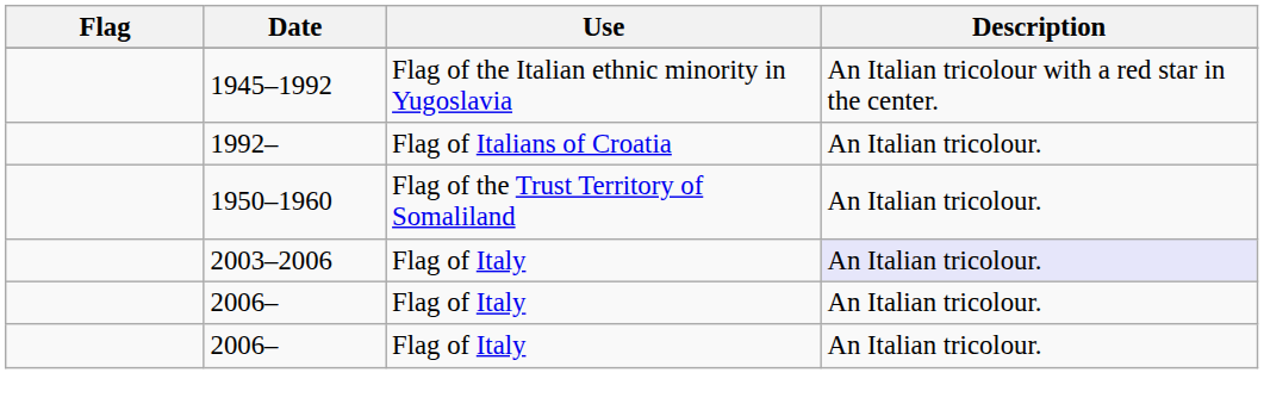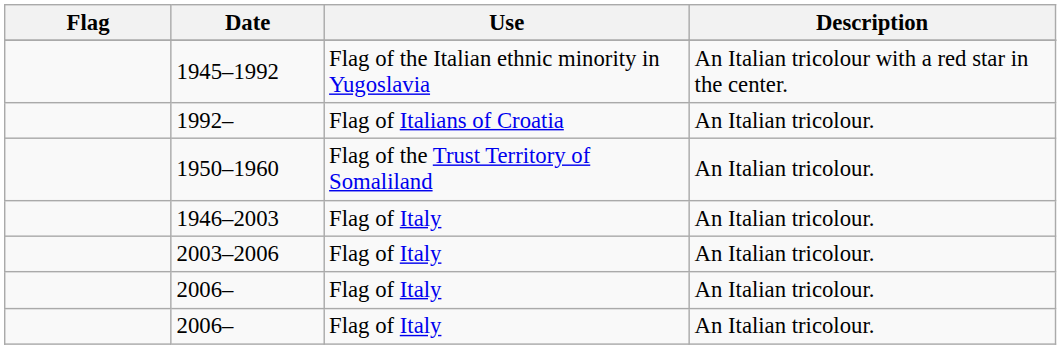 <table class="wikitable">
 <tr>
 <th style="width:110px;">Flag</th>
 <th style="width:100px;">Date</th>
 <th style="width:250px;">Use</th>
 <th style="width:250px;">Description</th>
 </tr>
 <tr>
 </tr>
 <tr>
 <td></td>
 <td>1945–1992</td>
 <td>Flag of the Italian ethnic minority in <a href='#'>Yugoslavia</a></td>
 <td>An Italian tricolour with a red star in the center.</td>
 </tr>
 <tr>
 <td></td>
 <td>1992–</td>
 <td>Flag of <a href='#'>Italians of Croatia</a></td>
 <td>An Italian tricolour.</td>
 </tr>
 <tr>
 <td></td>
 <td>1950–1960</td>
 <td>Flag of the <a href='#'>Trust Territory of Somaliland</a></td>
 <td>An Italian tricolour.</td>
 </tr>
 <tr>
 <td></td>
+<td>1946–2003</td>
+<td>Flag of <a href='#'>Italy</a></td>
+<td>An Italian tricolour.</td>
+</tr>
+<tr>
+<td></td>
 <td>2003–2006</td>
 <td>Flag of <a href='#'>Italy</a></td>
-<td style="background: lavender;">An Italian tricolour.</td>
+<td>An Italian tricolour.</td>
 </tr>
 <tr>
 <td></td>
 <td>2006–</td>
 <td>Flag of <a href='#'>Italy</a></td>
 <td>An Italian tricolour.</td>
 </tr>
 <tr>
 <td></td>
 <td>2006–</td>
 <td>Flag of <a href='#'>Italy</a></td>
 <td>An Italian tricolour.</td>
 </tr>
 </table>
